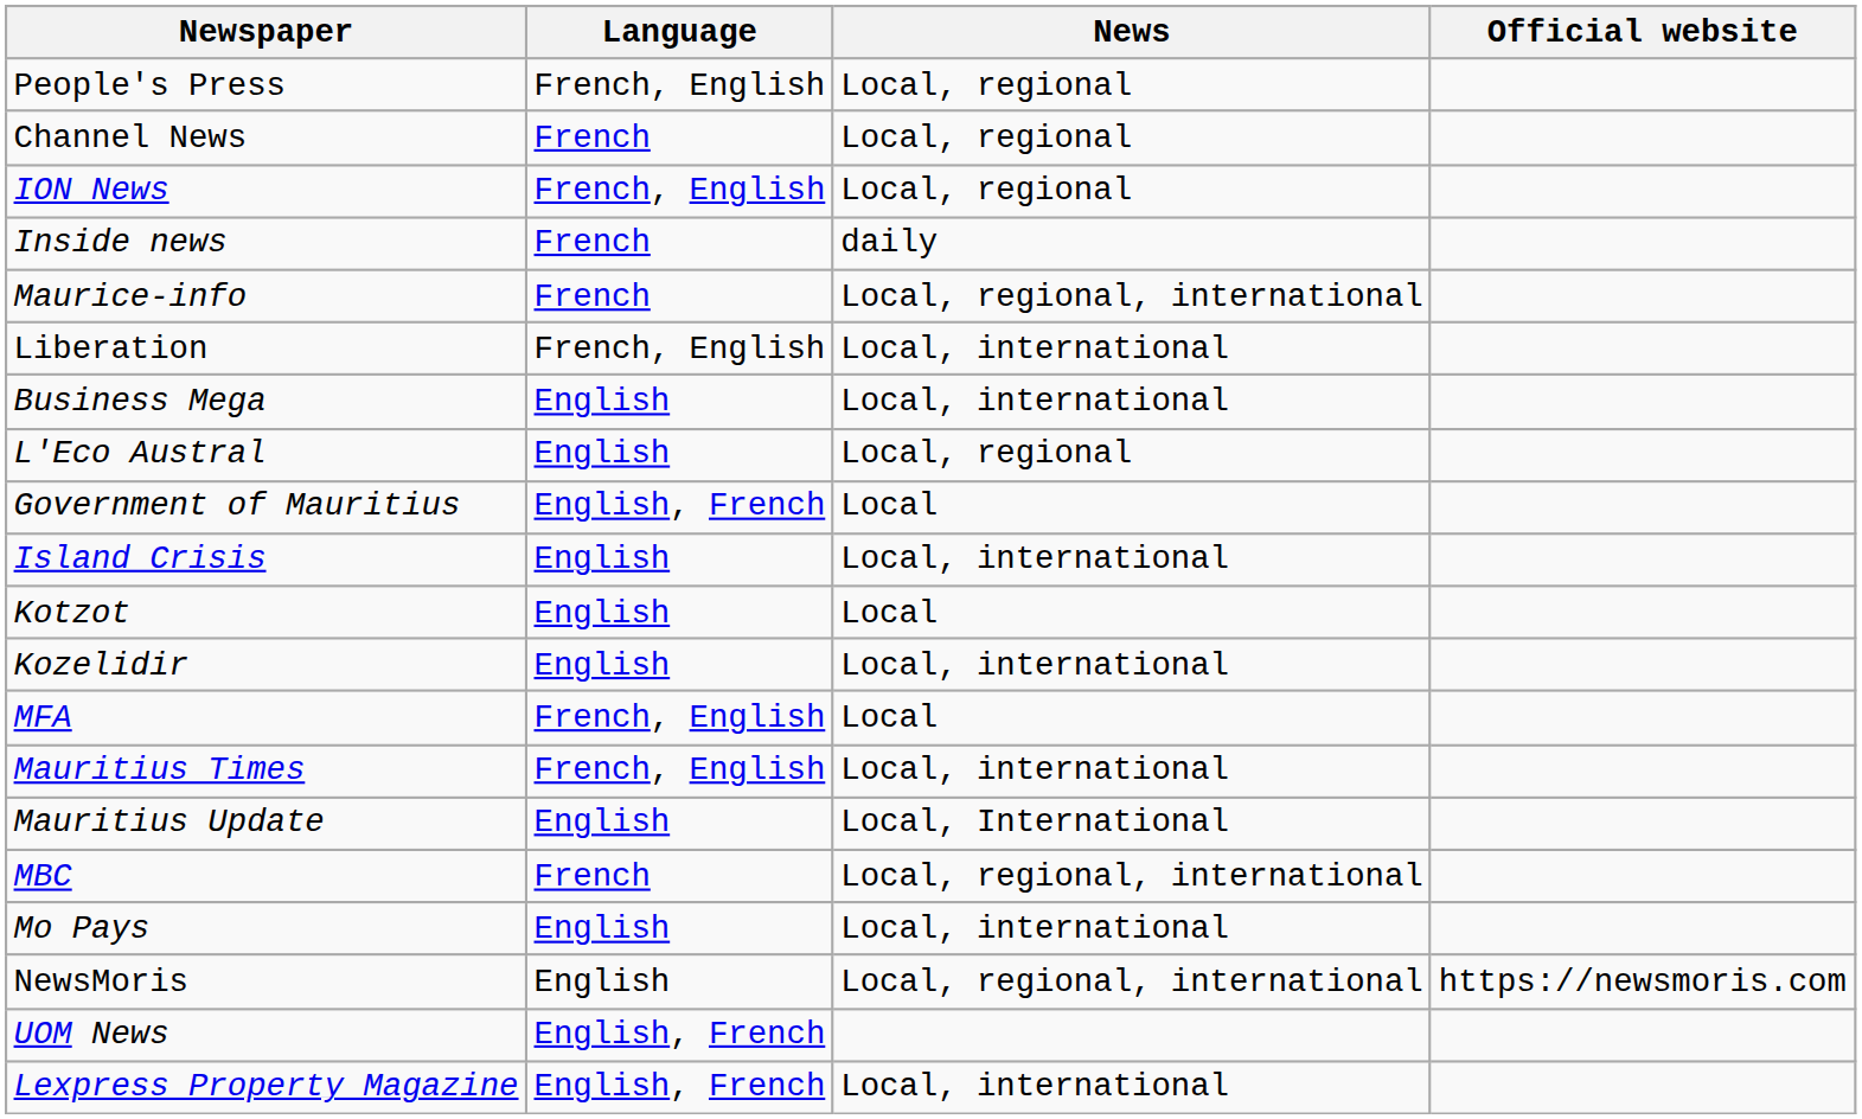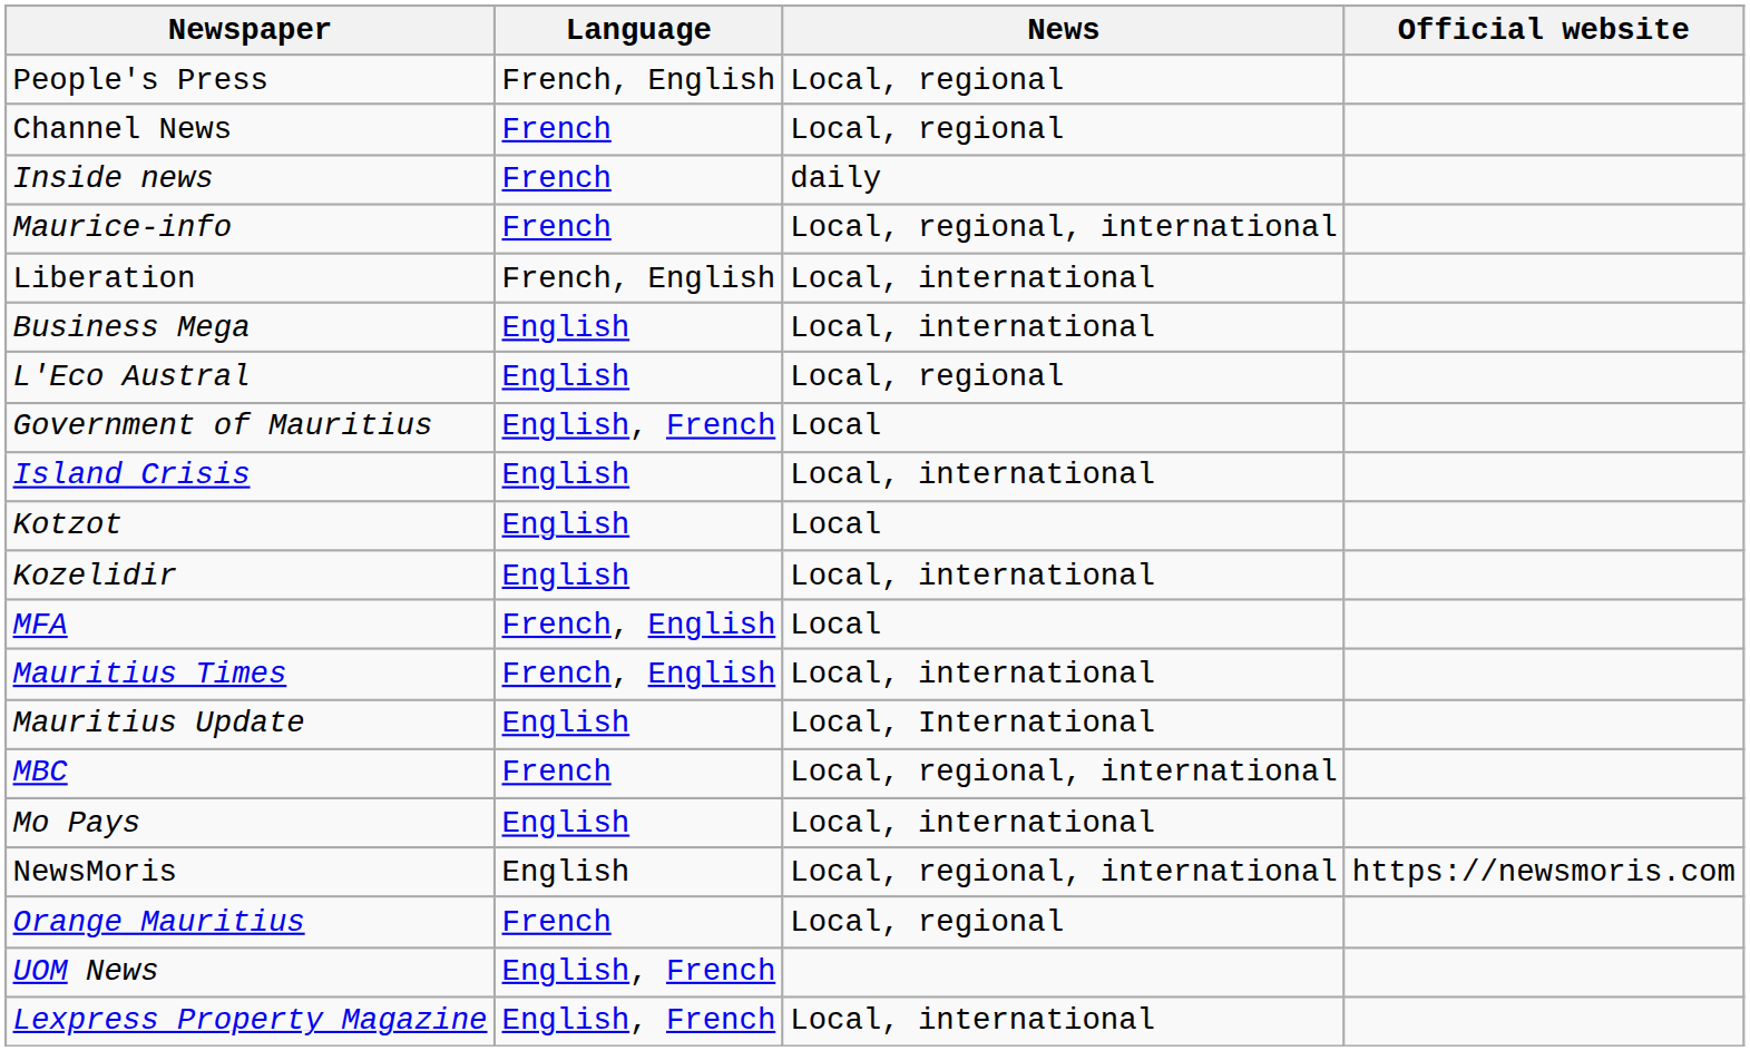 <table class="wikitable">
 <tr>
 <th>Newspaper</th>
 <th>Language</th>
 <th>News</th>
 <th>Official website</th>
 </tr>
 <tr>
 <td>People's Press</td>
 <td>French, English</td>
 <td>Local, regional</td>
 <td></td>
 </tr>
 <tr>
 <td>Channel News</td>
 <td><a href='#'>French</a></td>
-<td>Local, regional</td>
-<td></td>
-</tr>
-<tr>
-<td><em><a href='#'>ION News</a></em></td>
-<td><a href='#'>French</a>, <a href='#'>English</a></td>
 <td>Local, regional</td>
 <td></td>
 </tr>
 <tr>
 <td><em>Inside news</em></td>
 <td><a href='#'>French</a></td>
 <td>daily</td>
 <td></td>
 </tr>
 <tr>
 <td><em>Maurice-info</em></td>
 <td><a href='#'>French</a></td>
 <td>Local, regional, international</td>
 <td></td>
 </tr>
 <tr>
 <td>Liberation</td>
 <td>French, English</td>
 <td>Local, international</td>
 <td></td>
 </tr>
 <tr>
 <td><em>Business Mega</em></td>
 <td><a href='#'>English</a></td>
 <td>Local, international</td>
 <td></td>
 </tr>
 <tr>
 <td><em>L'Eco Austral</em></td>
 <td><a href='#'>English</a></td>
 <td>Local, regional</td>
 <td></td>
 </tr>
 <tr>
 <td><em>Government of Mauritius</em></td>
 <td><a href='#'>English</a>, <a href='#'>French</a></td>
 <td>Local</td>
 <td></td>
 </tr>
 <tr>
 <td><em><a href='#'>Island Crisis</a></em></td>
 <td><a href='#'>English</a></td>
 <td>Local, international</td>
 <td></td>
 </tr>
 <tr>
 <td><em>Kotzot</em></td>
 <td><a href='#'>English</a></td>
 <td>Local</td>
 <td></td>
 </tr>
 <tr>
 <td><em>Kozelidir</em></td>
 <td><a href='#'>English</a></td>
 <td>Local, international</td>
 <td></td>
 </tr>
 <tr>
 <td><em><a href='#'>MFA</a></em></td>
 <td><a href='#'>French</a>, <a href='#'>English</a></td>
 <td>Local</td>
 <td></td>
 </tr>
 <tr>
 <td><em><a href='#'>Mauritius Times</a></em></td>
 <td><a href='#'>French</a>, <a href='#'>English</a></td>
 <td>Local, international</td>
 <td></td>
 </tr>
 <tr>
 <td><em>Mauritius Update</em></td>
 <td><a href='#'>English</a></td>
 <td>Local, International</td>
 <td></td>
 </tr>
 <tr>
 <td><em><a href='#'>MBC</a></em></td>
 <td><a href='#'>French</a></td>
 <td>Local, regional, international</td>
 <td></td>
 </tr>
 <tr>
 <td><em>Mo Pays</em></td>
 <td><a href='#'>English</a></td>
 <td>Local, international</td>
 <td></td>
 </tr>
 <tr>
 <td>NewsMoris</td>
 <td>English</td>
 <td>Local, regional, international</td>
 <td>https://newsmoris.com</td>
 </tr>
 <tr>
+<td><em><a href='#'>Orange Mauritius</a></em></td>
+<td><a href='#'>French</a></td>
+<td>Local, regional</td>
+<td></td>
+</tr>
+<tr>
 <td><em><a href='#'>UOM</a> News</em></td>
 <td><a href='#'>English</a>, <a href='#'>French</a></td>
 <td></td>
 <td></td>
 </tr>
 <tr>
 <td><em><a href='#'>Lexpress Property Magazine</a></em></td>
 <td><a href='#'>English</a>, <a href='#'>French</a></td>
 <td>Local, international</td>
 <td></td>
 </tr>
 </table>
